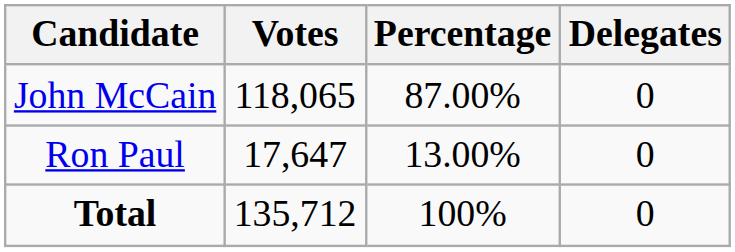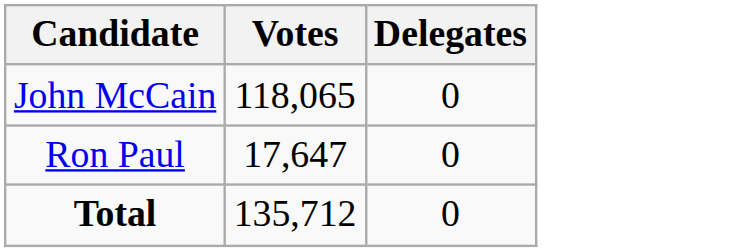 <table class="wikitable" style="text-align:center;">
 <tr>
 <th>Candidate</th>
 <th>Votes</th>
-<th>Percentage</th>
 <th>Delegates</th>
 </tr>
 <tr>
 <td><a href='#'>John McCain</a></td>
 <td>118,065</td>
-<td>87.00%</td>
 <td>0</td>
 </tr>
 <tr>
 <td><a href='#'>Ron Paul</a></td>
 <td>17,647</td>
-<td>13.00%</td>
 <td>0</td>
 </tr>
 <tr>
 <td><strong>Total</strong></td>
 <td>135,712</td>
-<td>100%</td>
 <td>0</td>
 </tr>
 </table>
